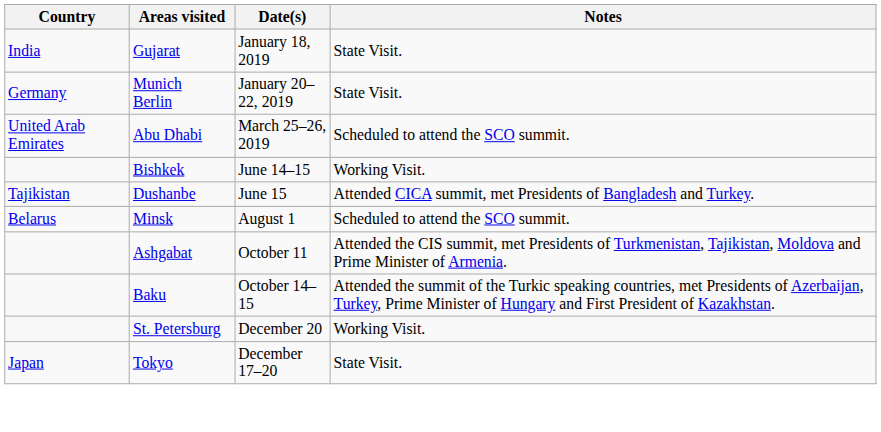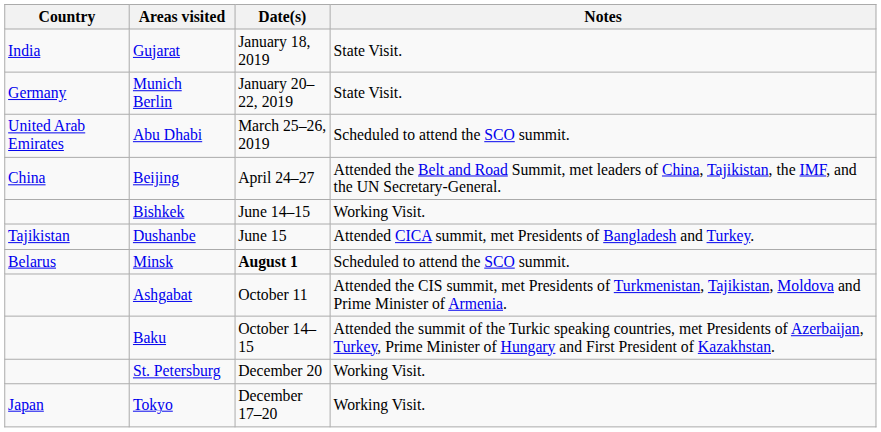 <table class="wikitable" style="margin: 1em auto 1em auto">
 <tr>
 <th width="120">Country</th>
 <th width="100">Areas visited</th>
 <th width="90">Date(s)</th>
 <th width="550">Notes</th>
 </tr>
 <tr>
 <td> <a href='#'>India</a></td>
 <td><a href='#'>Gujarat</a></td>
 <td>January 18, 2019</td>
 <td>State Visit.</td>
 </tr>
 <tr>
 <td> <a href='#'>Germany</a></td>
 <td><a href='#'>Munich</a><br><a href='#'>Berlin</a></td>
 <td>January 20–22, 2019</td>
 <td>State Visit.</td>
 </tr>
 <tr>
 <td> <a href='#'>United Arab Emirates</a></td>
 <td><a href='#'>Abu Dhabi</a></td>
 <td>March 25–26, 2019</td>
 <td>Scheduled to attend the <a href='#'>SCO</a> summit.</td>
 </tr>
 <tr>
+<td> <a href='#'>China</a></td>
+<td><a href='#'>Beijing</a></td>
+<td>April 24–27</td>
+<td>Attended the <a href='#'>Belt and Road</a> Summit, met leaders of <a href='#'>China</a>, <a href='#'>Tajikistan</a>, the <a href='#'>IMF</a>, and the UN Secretary-General.</td>
+</tr>
+<tr>
 <td></td>
 <td><a href='#'>Bishkek</a></td>
 <td>June 14–15</td>
 <td>Working Visit.</td>
 </tr>
 <tr>
 <td> <a href='#'>Tajikistan</a></td>
 <td><a href='#'>Dushanbe</a></td>
 <td>June 15</td>
 <td>Attended <a href='#'>CICA</a> summit, met Presidents of <a href='#'>Bangladesh</a> and <a href='#'>Turkey</a>.</td>
 </tr>
 <tr>
 <td> <a href='#'>Belarus</a></td>
 <td><a href='#'>Minsk</a></td>
-<td>August 1</td>
+<td><strong>August 1</strong></td>
 <td>Scheduled to attend the <a href='#'>SCO</a> summit.</td>
 </tr>
 <tr>
 <td></td>
 <td><a href='#'>Ashgabat</a></td>
 <td>October 11</td>
 <td>Attended the CIS summit, met Presidents of <a href='#'>Turkmenistan</a>, <a href='#'>Tajikistan</a>, <a href='#'>Moldova</a> and Prime Minister of <a href='#'>Armenia</a>.</td>
 </tr>
 <tr>
 <td></td>
 <td><a href='#'>Baku</a></td>
 <td>October 14–15</td>
 <td>Attended the summit of the Turkic speaking countries, met Presidents of <a href='#'>Azerbaijan</a>, <a href='#'>Turkey</a>, Prime Minister of <a href='#'>Hungary</a> and First President of <a href='#'>Kazakhstan</a>.</td>
 </tr>
 <tr>
 <td></td>
 <td><a href='#'>St. Petersburg</a></td>
 <td>December 20</td>
 <td>Working Visit.</td>
 </tr>
 <tr>
 <td> <a href='#'>Japan</a></td>
 <td><a href='#'>Tokyo</a></td>
 <td>December 17–20</td>
-<td>State Visit.</td>
+<td>Working Visit.</td>
 </tr>
 </table>
